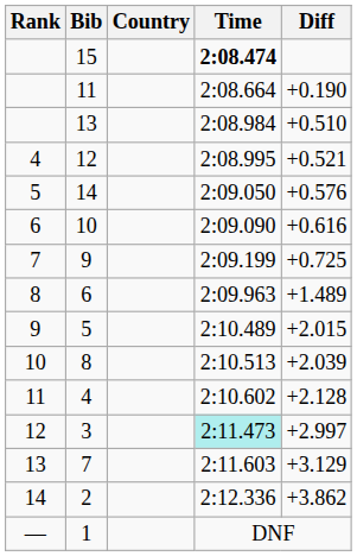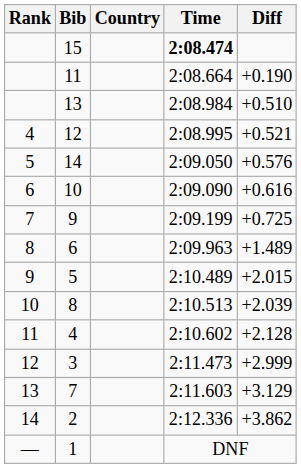 <table class="wikitable sortable" style="text-align:center">
 <tr>
 <th>Rank</th>
 <th>Bib</th>
 <th>Country</th>
 <th>Time</th>
 <th>Diff</th>
 </tr>
 <tr>
 <td></td>
 <td>15</td>
 <td align=left></td>
 <td><strong>2:08.474</strong></td>
 <td></td>
 </tr>
 <tr>
 <td></td>
 <td>11</td>
 <td align=left></td>
 <td>2:08.664</td>
 <td>+0.190</td>
 </tr>
 <tr>
 <td></td>
 <td>13</td>
 <td align=left></td>
 <td>2:08.984</td>
 <td>+0.510</td>
 </tr>
 <tr>
 <td>4</td>
 <td>12</td>
 <td align=left></td>
 <td>2:08.995</td>
 <td>+0.521</td>
 </tr>
 <tr>
 <td>5</td>
 <td>14</td>
 <td align=left></td>
 <td>2:09.050</td>
 <td>+0.576</td>
 </tr>
 <tr>
 <td>6</td>
 <td>10</td>
 <td align=left></td>
 <td>2:09.090</td>
 <td>+0.616</td>
 </tr>
 <tr>
 <td>7</td>
 <td>9</td>
 <td align=left></td>
 <td>2:09.199</td>
 <td>+0.725</td>
 </tr>
 <tr>
 <td>8</td>
 <td>6</td>
 <td align=left></td>
 <td>2:09.963</td>
 <td>+1.489</td>
 </tr>
 <tr>
 <td>9</td>
 <td>5</td>
 <td align=left></td>
 <td>2:10.489</td>
 <td>+2.015</td>
 </tr>
 <tr>
 <td>10</td>
 <td>8</td>
 <td align=left></td>
 <td>2:10.513</td>
 <td>+2.039</td>
 </tr>
 <tr>
 <td>11</td>
 <td>4</td>
 <td align=left></td>
 <td>2:10.602</td>
 <td>+2.128</td>
 </tr>
 <tr>
 <td>12</td>
 <td>3</td>
 <td align=left></td>
-<td style="background: paleturquoise;">2:11.473</td>
-<td>+2.997</td>
+<td>2:11.473</td>
+<td>+2.999</td>
 </tr>
 <tr>
 <td>13</td>
 <td>7</td>
 <td align=left></td>
 <td>2:11.603</td>
 <td>+3.129</td>
 </tr>
 <tr>
 <td>14</td>
 <td>2</td>
 <td align=left></td>
 <td>2:12.336</td>
 <td>+3.862</td>
 </tr>
 <tr>
 <td>—</td>
 <td>1</td>
 <td align=left></td>
 <td colspan=2>DNF</td>
 </tr>
 </table>
